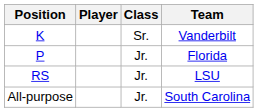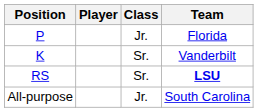 <table class="wikitable sortable" border="1">
 <tr>
 <th>Position</th>
 <th>Player</th>
 <th>Class</th>
 <th>Team</th>
 </tr>
 <tr>
+<td style="text-align:center; background:white"><a href='#'>P</a></td>
+<td style="text-align:center; background:white"></td>
+<td style="text-align:center; background:white">Jr.</td>
+<td style="text-align:center; background:white"><a href='#'>Florida</a></td>
+</tr>
+<tr>
 <td style="text-align:center; background:white"><a href='#'>K</a></td>
 <td style="text-align:center; background:white"></td>
 <td style="text-align:center; background:white">Sr.</td>
 <td style="text-align:center; background:white"><a href='#'>Vanderbilt</a></td>
 </tr>
 <tr>
-<td style="text-align:center; background:white"><a href='#'>P</a></td>
-<td style="text-align:center; background:white"></td>
-<td style="text-align:center; background:white">Jr.</td>
-<td style="text-align:center; background:white"><a href='#'>Florida</a></td>
-</tr>
-<tr>
 <td style="text-align:center; background:white"><a href='#'>RS</a></td>
 <td style="text-align:center; background:white"></td>
-<td style="text-align:center; background:white">Jr.</td>
-<td style="text-align:center; background:white"><a href='#'>LSU</a></td>
+<td style="text-align:center; background:white">Sr.</td>
+<td style="text-align:center; background:white"><strong><a href='#'>LSU</a></strong></td>
 </tr>
 <tr>
 <td style="text-align:center; background:white">All-purpose</td>
 <td style="text-align:center; background:white"></td>
 <td style="text-align:center; background:white">Jr.</td>
 <td style="text-align:center; background:white"><a href='#'>South Carolina</a></td>
 </tr>
 </table>
